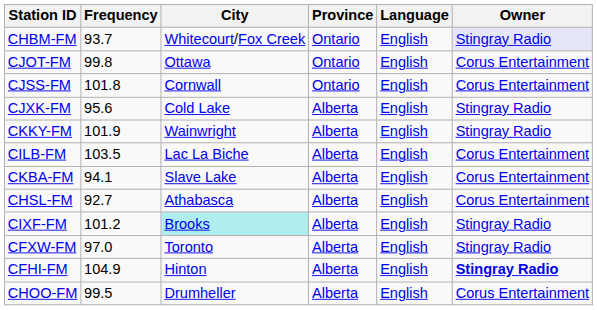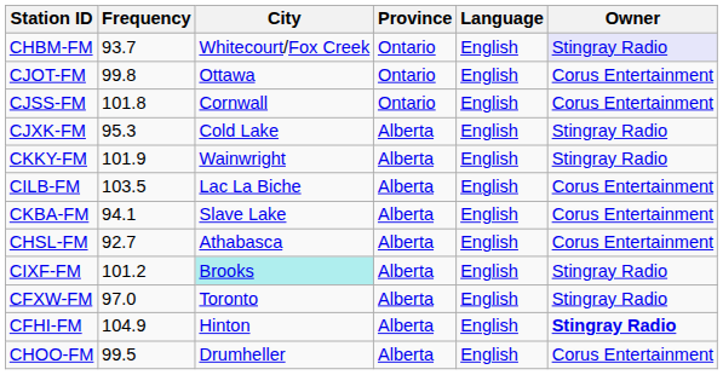 <table class="wikitable">
 <tr>
 <th>Station ID</th>
 <th>Frequency</th>
 <th>City</th>
 <th>Province</th>
 <th>Language</th>
 <th>Owner</th>
 </tr>
 <tr>
 <td><a href='#'>CHBM-FM</a></td>
 <td>93.7</td>
 <td><a href='#'>Whitecourt</a>/<a href='#'>Fox Creek</a></td>
 <td><a href='#'>Ontario</a></td>
 <td><a href='#'>English</a></td>
 <td style="background: lavender;"><a href='#'>Stingray Radio</a></td>
 </tr>
 <tr>
 <td><a href='#'>CJOT-FM</a></td>
 <td>99.8</td>
 <td><a href='#'>Ottawa</a></td>
 <td><a href='#'>Ontario</a></td>
 <td><a href='#'>English</a></td>
 <td><a href='#'>Corus Entertainment</a></td>
 </tr>
 <tr>
 <td><a href='#'>CJSS-FM</a></td>
 <td>101.8</td>
 <td><a href='#'>Cornwall</a></td>
 <td><a href='#'>Ontario</a></td>
 <td><a href='#'>English</a></td>
 <td><a href='#'>Corus Entertainment</a></td>
 </tr>
 <tr>
 <td><a href='#'>CJXK-FM</a></td>
-<td>95.6</td>
+<td>95.3</td>
 <td><a href='#'>Cold Lake</a></td>
 <td><a href='#'>Alberta</a></td>
 <td><a href='#'>English</a></td>
 <td><a href='#'>Stingray Radio</a></td>
 </tr>
 <tr>
 <td><a href='#'>CKKY-FM</a></td>
 <td>101.9</td>
 <td><a href='#'>Wainwright</a></td>
 <td><a href='#'>Alberta</a></td>
 <td><a href='#'>English</a></td>
 <td><a href='#'>Stingray Radio</a></td>
 </tr>
 <tr>
 <td><a href='#'>CILB-FM</a></td>
 <td>103.5</td>
 <td><a href='#'>Lac La Biche</a></td>
 <td><a href='#'>Alberta</a></td>
 <td><a href='#'>English</a></td>
 <td><a href='#'>Corus Entertainment</a></td>
 </tr>
 <tr>
 <td><a href='#'>CKBA-FM</a></td>
 <td>94.1</td>
 <td><a href='#'>Slave Lake</a></td>
 <td><a href='#'>Alberta</a></td>
 <td><a href='#'>English</a></td>
 <td><a href='#'>Corus Entertainment</a></td>
 </tr>
 <tr>
 <td><a href='#'>CHSL-FM</a></td>
 <td>92.7</td>
 <td><a href='#'>Athabasca</a></td>
 <td><a href='#'>Alberta</a></td>
 <td><a href='#'>English</a></td>
 <td><a href='#'>Corus Entertainment</a></td>
 </tr>
 <tr>
 <td><a href='#'>CIXF-FM</a></td>
 <td>101.2</td>
 <td style="background: paleturquoise;"><a href='#'>Brooks</a></td>
 <td><a href='#'>Alberta</a></td>
 <td><a href='#'>English</a></td>
 <td><a href='#'>Stingray Radio</a></td>
 </tr>
 <tr>
 <td><a href='#'>CFXW-FM</a></td>
 <td>97.0</td>
 <td><a href='#'>Toronto</a></td>
 <td><a href='#'>Alberta</a></td>
 <td><a href='#'>English</a></td>
 <td><a href='#'>Stingray Radio</a></td>
 </tr>
 <tr>
 <td><a href='#'>CFHI-FM</a></td>
 <td>104.9</td>
 <td><a href='#'>Hinton</a></td>
 <td><a href='#'>Alberta</a></td>
 <td><a href='#'>English</a></td>
 <td><strong><a href='#'>Stingray Radio</a></strong></td>
 </tr>
 <tr>
 <td><a href='#'>CHOO-FM</a></td>
 <td>99.5</td>
 <td><a href='#'>Drumheller</a></td>
 <td><a href='#'>Alberta</a></td>
 <td><a href='#'>English</a></td>
 <td><a href='#'>Corus Entertainment</a></td>
 </tr>
 </table>
